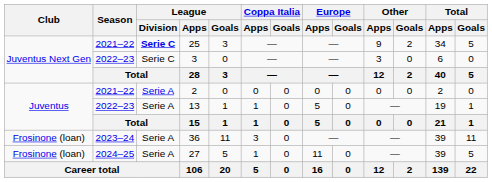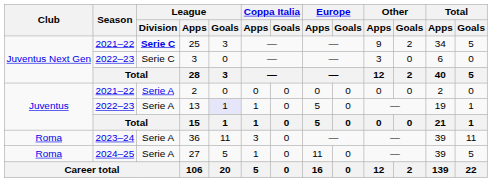 <table class="wikitable" style="text-align:center">
 <tr>
 <th rowspan="2">Club</th>
 <th rowspan="2">Season</th>
 <th colspan="3">League</th>
 <th colspan="2"><a href='#'>Coppa Italia</a></th>
 <th colspan="2"><a href='#'>Europe</a></th>
 <th colspan="2">Other</th>
 <th colspan="2">Total</th>
 </tr>
 <tr>
 <th>Division</th>
 <th>Apps</th>
 <th>Goals</th>
 <th>Apps</th>
 <th>Goals</th>
 <th>Apps</th>
 <th>Goals</th>
 <th>Apps</th>
 <th>Goals</th>
 <th>Apps</th>
 <th>Goals</th>
 </tr>
 <tr>
 <td rowspan="3"><a href='#'>Juventus Next Gen</a></td>
 <td><a href='#'>2021–22</a></td>
 <td><strong><a href='#'>Serie C</a></strong></td>
 <td>25</td>
 <td>3</td>
 <td colspan="2">—</td>
 <td colspan="2">—</td>
 <td>9</td>
 <td>2</td>
 <td>34</td>
 <td>5</td>
 </tr>
 <tr>
 <td><a href='#'>2022–23</a></td>
 <td>Serie C</td>
 <td>3</td>
 <td>0</td>
 <td colspan="2">—</td>
 <td colspan="2">—</td>
 <td>3</td>
 <td>0</td>
 <td>6</td>
 <td>0</td>
 </tr>
 <tr>
 <th colspan="2">Total</th>
 <th>28</th>
 <th>3</th>
 <th colspan="2">—</th>
 <th colspan="2">—</th>
 <th>12</th>
 <th>2</th>
 <th>40</th>
 <th>5</th>
 </tr>
 <tr>
 <td rowspan="3"><a href='#'>Juventus</a></td>
 <td><a href='#'>2021–22</a></td>
 <td><a href='#'>Serie A</a></td>
 <td>2</td>
 <td>0</td>
 <td>0</td>
 <td>0</td>
 <td>0</td>
 <td>0</td>
 <td>0</td>
 <td>0</td>
 <td>2</td>
 <td>0</td>
 </tr>
 <tr>
 <td><a href='#'>2022–23</a></td>
 <td>Serie A</td>
 <td>13</td>
-<td>1</td>
+<td style="background: lavender;">1</td>
 <td>1</td>
 <td>0</td>
 <td>5</td>
 <td>0</td>
 <td colspan="2">—</td>
 <td>19</td>
 <td>1</td>
 </tr>
 <tr>
 <th colspan="2">Total</th>
 <th>15</th>
 <th>1</th>
 <th>1</th>
 <th>0</th>
 <th>5</th>
 <th>0</th>
 <th>0</th>
 <th>0</th>
 <th>21</th>
 <th>1</th>
 </tr>
 <tr>
-<td><a href='#'>Frosinone</a> (loan)</td>
+<td><a href='#'>Roma</a></td>
 <td><a href='#'>2023–24</a></td>
 <td>Serie A</td>
 <td>36</td>
 <td>11</td>
 <td>3</td>
 <td>0</td>
 <td colspan="2">—</td>
 <td colspan="2">—</td>
 <td>39</td>
 <td>11</td>
 </tr>
 <tr>
-<td><a href='#'>Frosinone</a> (loan)</td>
+<td><a href='#'>Roma</a></td>
 <td><a href='#'>2024–25</a></td>
 <td>Serie A</td>
 <td>27</td>
 <td>5</td>
 <td>1</td>
 <td>0</td>
 <td>11</td>
 <td>0</td>
 <td colspan="2">—</td>
 <td>39</td>
 <td>5</td>
 </tr>
 <tr>
 <th colspan="3">Career total</th>
 <th>106</th>
 <th>20</th>
 <th>5</th>
 <th>0</th>
 <th>16</th>
 <th>0</th>
 <th>12</th>
 <th>2</th>
 <th>139</th>
 <th>22</th>
 </tr>
 </table>
